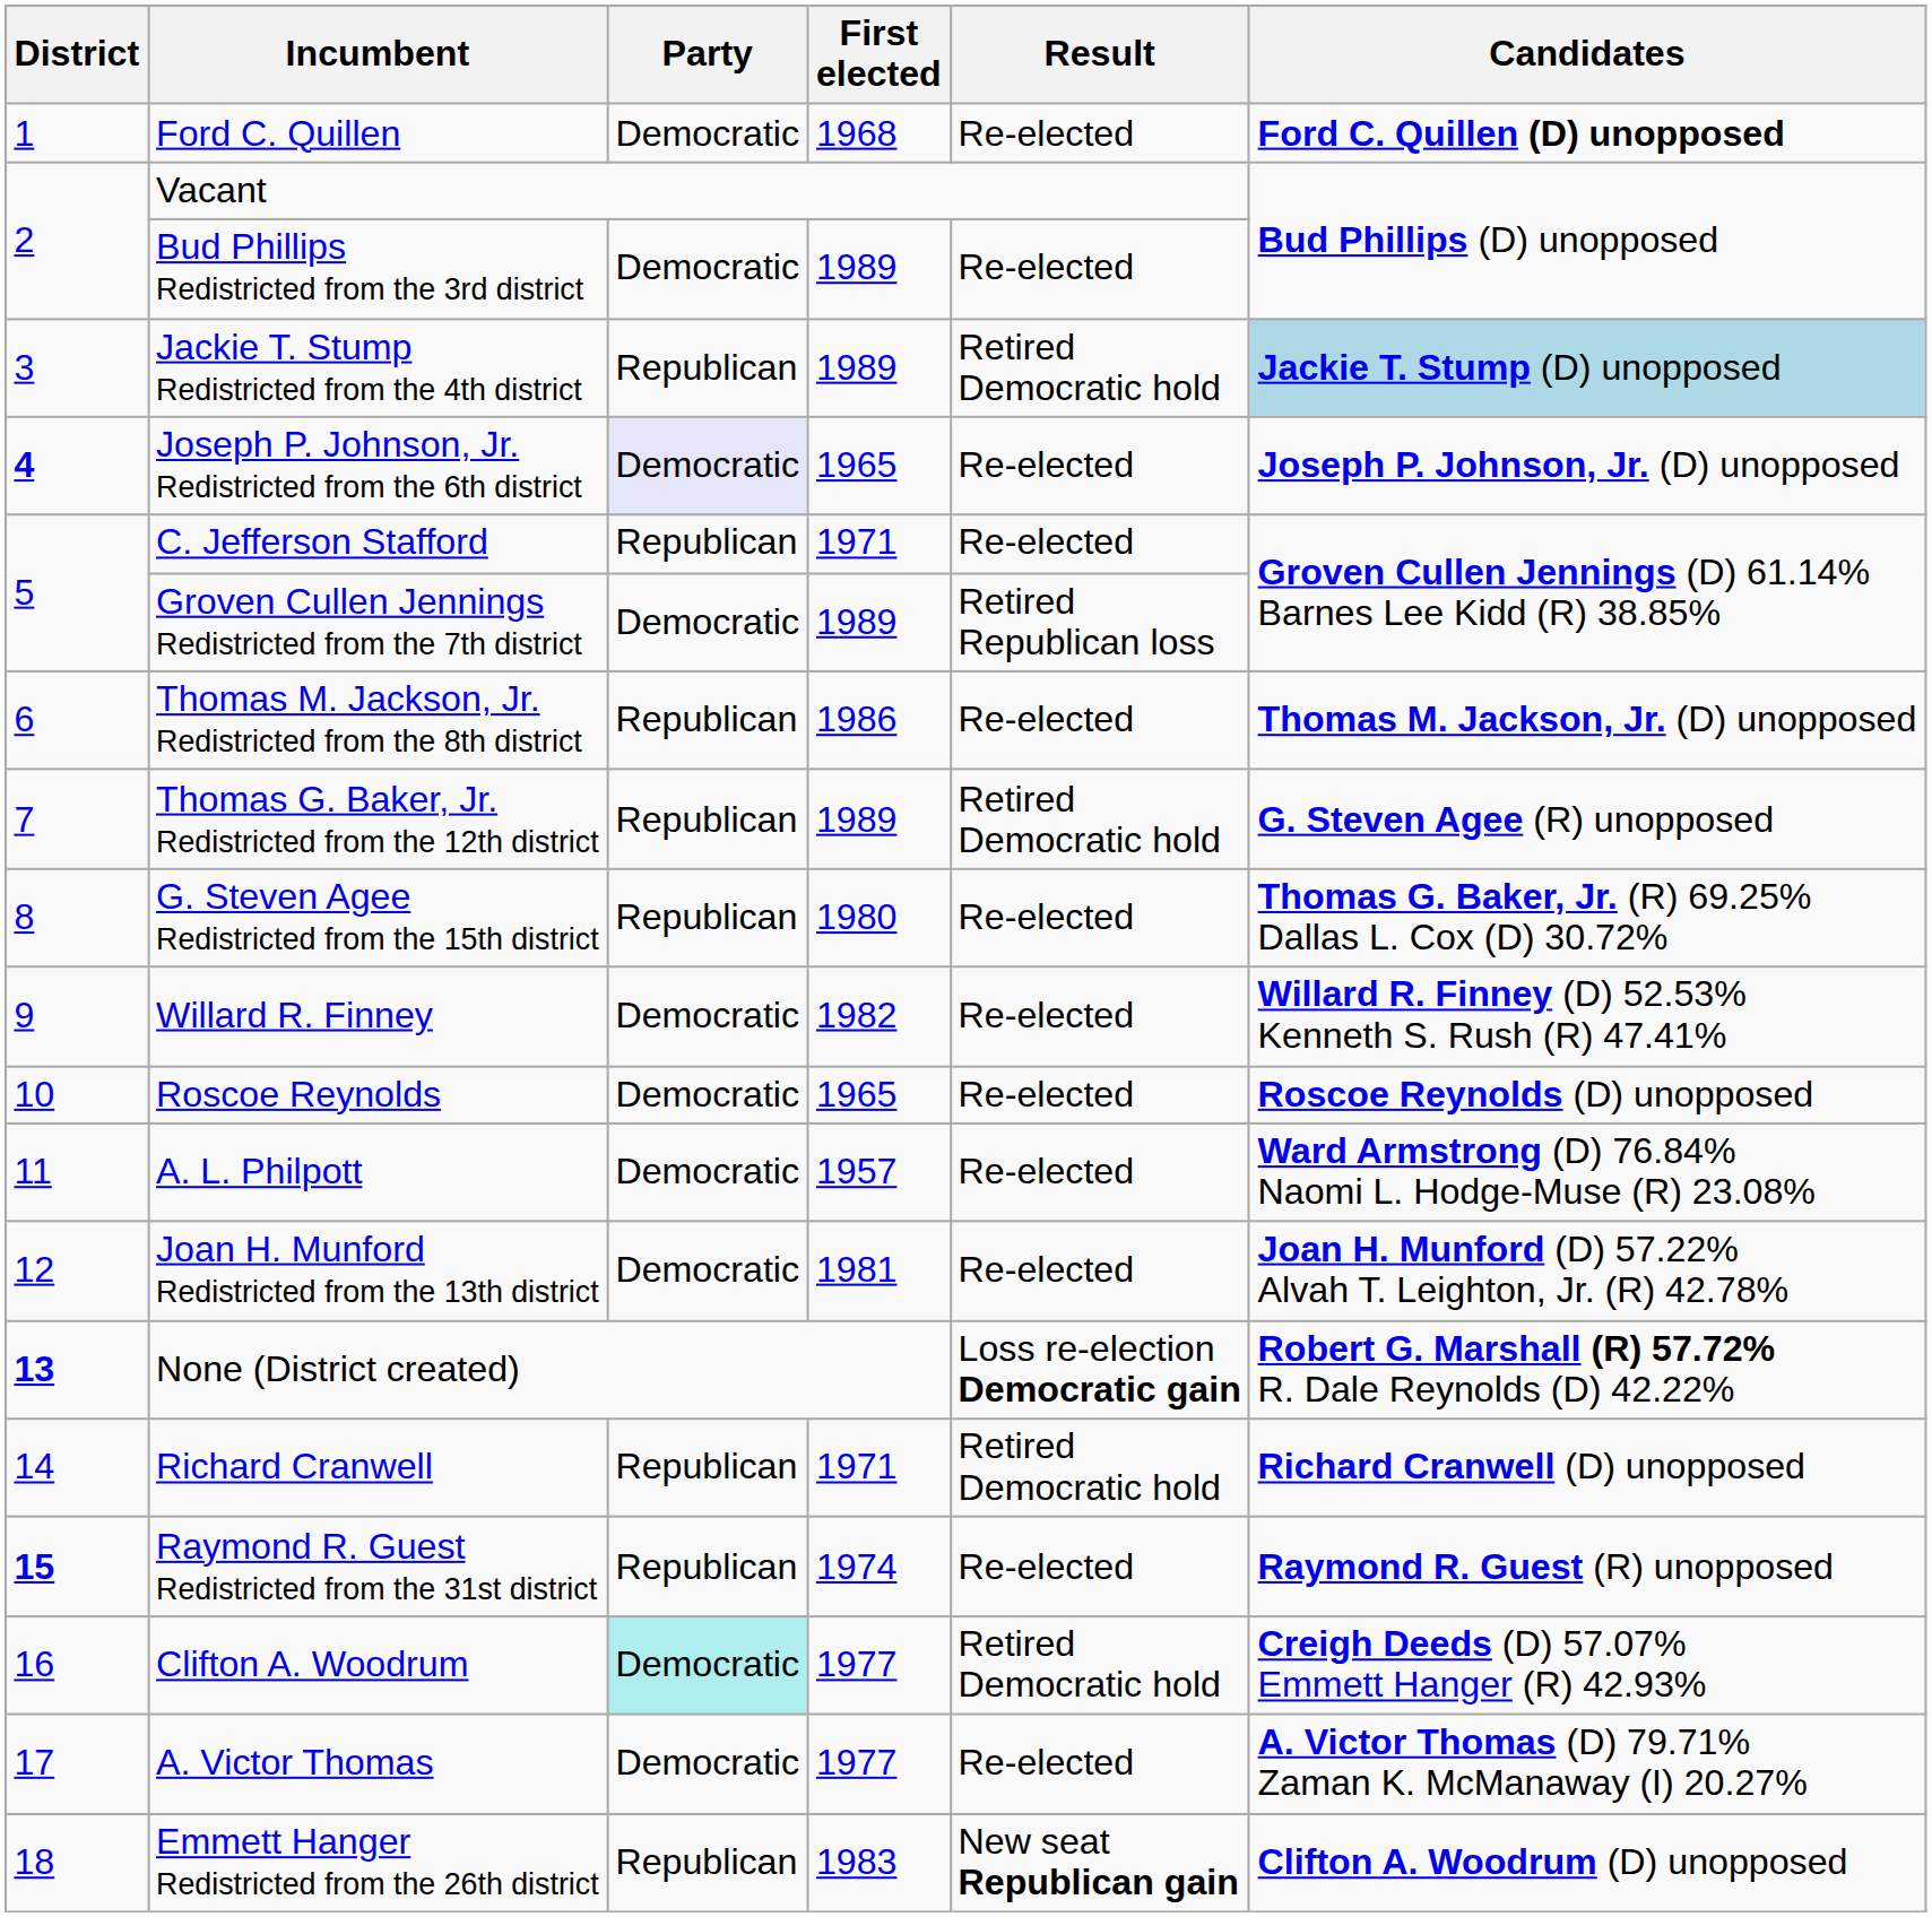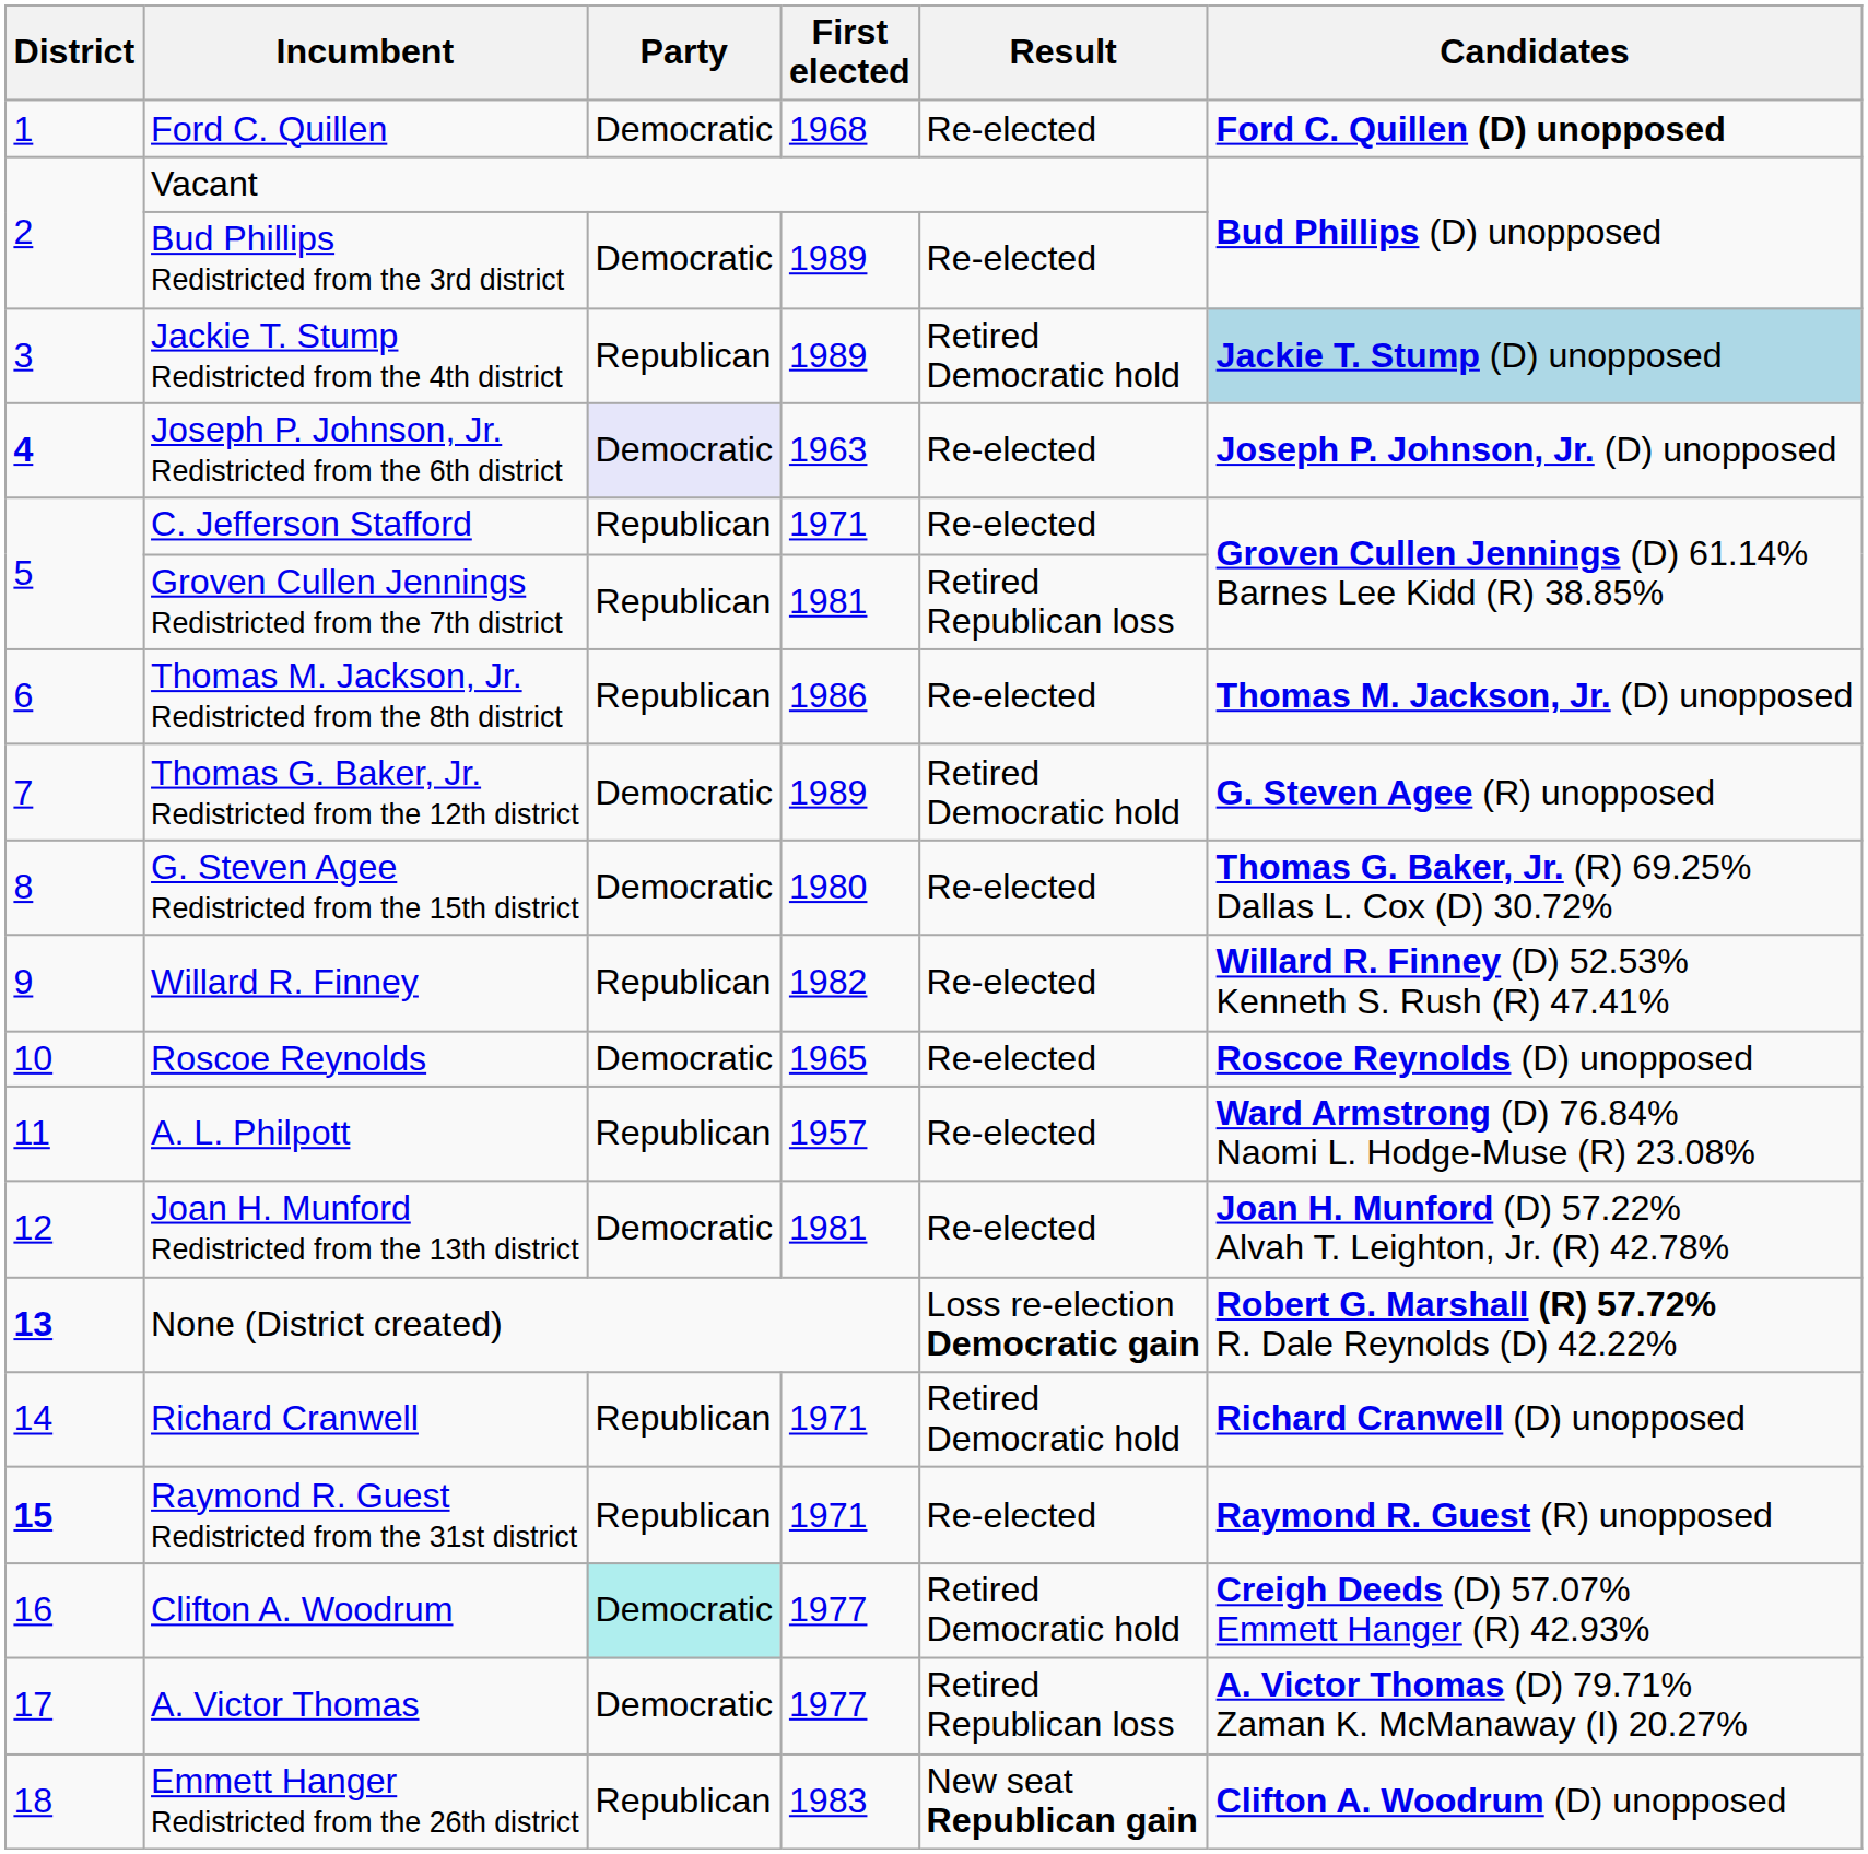 <table class=wikitable>
 <tr>
 <th>District</th>
 <th>Incumbent</th>
 <th>Party</th>
 <th>First<br>elected</th>
 <th>Result</th>
 <th>Candidates</th>
 </tr>
 <tr>
 <td><a href='#'>1</a></td>
 <td><a href='#'>Ford C. Quillen</a></td>
 <td>Democratic</td>
 <td><a href='#'>1968</a></td>
 <td>Re-elected</td>
 <td><strong><a href='#'>Ford C. Quillen</a> (D) unopposed</strong></td>
 </tr>
 <tr>
 <td rowspan=2><a href='#'>2</a></td>
 <td colspan=4>Vacant</td>
 <td rowspan=2><strong><a href='#'>Bud Phillips</a></strong> (D) unopposed</td>
 </tr>
 <tr>
 <td><a href='#'>Bud Phillips</a><br><small>Redistricted from the 3rd district</small></td>
 <td>Democratic</td>
 <td><a href='#'>1989</a></td>
 <td>Re-elected</td>
 </tr>
 <tr>
 <td><a href='#'>3</a></td>
 <td><a href='#'>Jackie T. Stump</a><br><small>Redistricted from the 4th district</small></td>
 <td>Republican</td>
 <td><a href='#'>1989</a></td>
 <td>Retired<br>Democratic hold</td>
 <td style="background: lightblue;"><strong><a href='#'>Jackie T. Stump</a></strong> (D) unopposed</td>
 </tr>
 <tr>
 <td><strong><a href='#'>4</a></strong></td>
 <td><a href='#'>Joseph P. Johnson, Jr.</a><br><small>Redistricted from the 6th district</small></td>
 <td style="background: lavender;">Democratic</td>
-<td><a href='#'>1965</a></td>
+<td><a href='#'>1963</a></td>
 <td>Re-elected</td>
 <td><strong><a href='#'>Joseph P. Johnson, Jr.</a></strong> (D) unopposed</td>
 </tr>
 <tr>
 <td rowspan=2><a href='#'>5</a></td>
 <td><a href='#'>C. Jefferson Stafford</a></td>
 <td>Republican</td>
 <td><a href='#'>1971</a></td>
 <td>Re-elected</td>
 <td rowspan=2><strong><a href='#'>Groven Cullen Jennings</a></strong> (D) 61.14%<br>Barnes Lee Kidd (R) 38.85%</td>
 </tr>
 <tr>
 <td><a href='#'>Groven Cullen Jennings</a><br><small>Redistricted from the 7th district</small></td>
-<td>Democratic</td>
-<td><a href='#'>1989</a></td>
+<td>Republican</td>
+<td><a href='#'>1981</a></td>
 <td>Retired<br>Republican loss</td>
 </tr>
 <tr>
 <td><a href='#'>6</a></td>
 <td><a href='#'>Thomas M. Jackson, Jr.</a><br><small>Redistricted from the 8th district</small></td>
 <td>Republican</td>
 <td><a href='#'>1986</a></td>
 <td>Re-elected</td>
 <td><strong><a href='#'>Thomas M. Jackson, Jr.</a></strong> (D) unopposed</td>
 </tr>
 <tr>
 <td><a href='#'>7</a></td>
 <td><a href='#'>Thomas G. Baker, Jr.</a><br><small>Redistricted from the 12th district</small></td>
-<td>Republican</td>
+<td>Democratic</td>
 <td><a href='#'>1989</a></td>
 <td>Retired<br>Democratic hold</td>
 <td><strong><a href='#'>G. Steven Agee</a></strong> (R) unopposed</td>
 </tr>
 <tr>
 <td><a href='#'>8</a></td>
 <td><a href='#'>G. Steven Agee</a><br><small>Redistricted from the 15th district</small></td>
-<td>Republican</td>
+<td>Democratic</td>
 <td><a href='#'>1980</a></td>
 <td>Re-elected</td>
 <td><strong><a href='#'>Thomas G. Baker, Jr.</a></strong> (R) 69.25%<br>Dallas L. Cox (D) 30.72%</td>
 </tr>
 <tr>
 <td><a href='#'>9</a></td>
 <td><a href='#'>Willard R. Finney</a></td>
-<td>Democratic</td>
+<td>Republican</td>
 <td><a href='#'>1982</a></td>
 <td>Re-elected</td>
 <td><strong><a href='#'>Willard R. Finney</a></strong> (D) 52.53%<br>Kenneth S. Rush (R) 47.41%</td>
 </tr>
 <tr>
 <td><a href='#'>10</a></td>
 <td><a href='#'>Roscoe Reynolds</a></td>
 <td>Democratic</td>
 <td><a href='#'>1965</a></td>
 <td>Re-elected</td>
 <td><strong><a href='#'>Roscoe Reynolds</a></strong> (D) unopposed</td>
 </tr>
 <tr>
 <td><a href='#'>11</a></td>
 <td><a href='#'>A. L. Philpott</a></td>
-<td>Democratic</td>
+<td>Republican</td>
 <td><a href='#'>1957</a></td>
 <td>Re-elected</td>
 <td><strong><a href='#'>Ward Armstrong</a></strong> (D) 76.84%<br>Naomi L. Hodge-Muse (R) 23.08%</td>
 </tr>
 <tr>
 <td><a href='#'>12</a></td>
 <td><a href='#'>Joan H. Munford</a><br><small>Redistricted from the 13th district</small></td>
 <td>Democratic</td>
 <td><a href='#'>1981</a></td>
 <td>Re-elected</td>
 <td><strong><a href='#'>Joan H. Munford</a></strong> (D) 57.22%<br>Alvah T. Leighton, Jr. (R) 42.78%</td>
 </tr>
 <tr>
 <td><strong><a href='#'>13</a></strong></td>
 <td colspan=3>None (District created)</td>
 <td>Loss re-election<br><strong>Democratic gain</strong></td>
 <td><strong><a href='#'>Robert G. Marshall</a> (R) 57.72%</strong><br>R. Dale Reynolds (D) 42.22%</td>
 </tr>
 <tr>
 <td><a href='#'>14</a></td>
 <td><a href='#'>Richard Cranwell</a></td>
 <td>Republican</td>
 <td><a href='#'>1971</a></td>
 <td>Retired<br>Democratic hold</td>
 <td><strong><a href='#'>Richard Cranwell</a></strong> (D) unopposed</td>
 </tr>
 <tr>
 <td><strong><a href='#'>15</a></strong></td>
 <td><a href='#'>Raymond R. Guest</a><br><small>Redistricted from the 31st district</small></td>
 <td>Republican</td>
-<td><a href='#'>1974</a></td>
+<td><a href='#'>1971</a></td>
 <td>Re-elected</td>
 <td><strong><a href='#'>Raymond R. Guest</a></strong> (R) unopposed</td>
 </tr>
 <tr>
 <td><a href='#'>16</a></td>
 <td><a href='#'>Clifton A. Woodrum</a></td>
 <td style="background: paleturquoise;">Democratic</td>
 <td><a href='#'>1977</a></td>
 <td>Retired<br>Democratic hold</td>
 <td><strong><a href='#'>Creigh Deeds</a></strong> (D) 57.07%<br><a href='#'>Emmett Hanger</a> (R) 42.93%</td>
 </tr>
 <tr>
 <td><a href='#'>17</a></td>
 <td><a href='#'>A. Victor Thomas</a></td>
 <td>Democratic</td>
 <td><a href='#'>1977</a></td>
-<td>Re-elected</td>
+<td>Retired<br>Republican loss</td>
 <td><strong><a href='#'>A. Victor Thomas</a></strong> (D) 79.71%<br>Zaman K. McManaway (I) 20.27%</td>
 </tr>
 <tr>
 <td><a href='#'>18</a></td>
 <td><a href='#'>Emmett Hanger</a><br><small>Redistricted from the 26th district</small></td>
 <td>Republican</td>
 <td><a href='#'>1983</a></td>
 <td>New seat<br><strong>Republican gain</strong></td>
 <td><strong><a href='#'>Clifton A. Woodrum</a></strong> (D) unopposed</td>
 </tr>
 </table>
